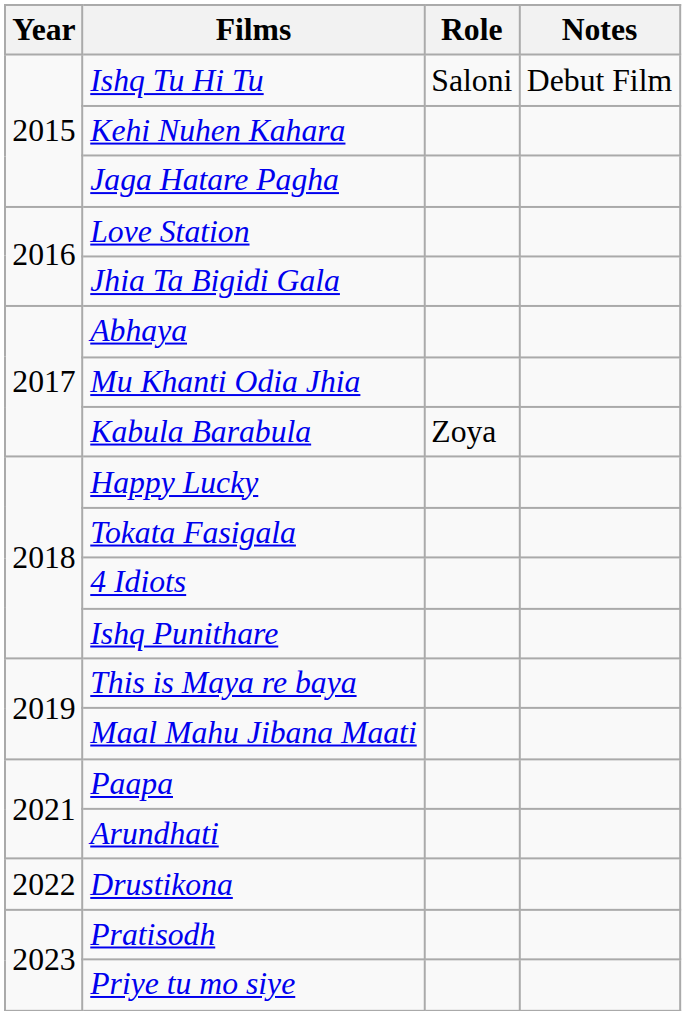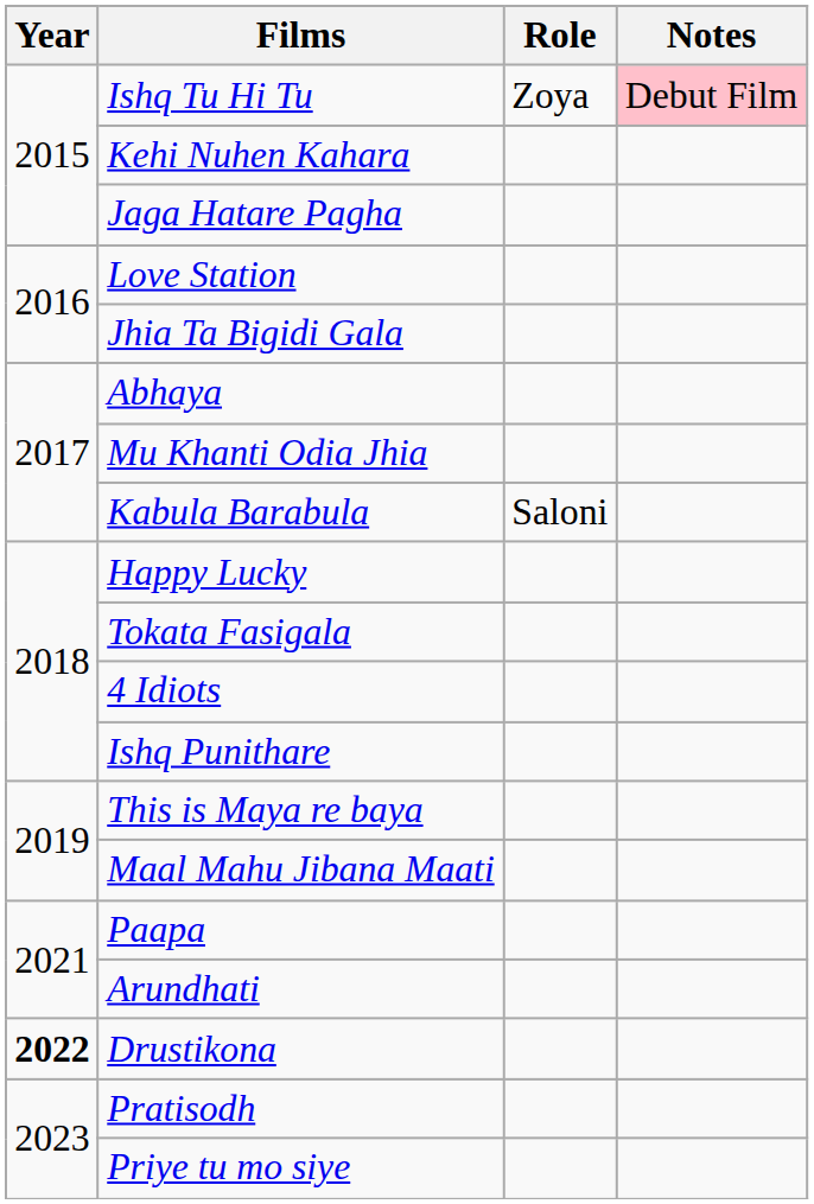 <table class="wikitable sortable">
 <tr>
 <th>Year</th>
 <th>Films</th>
 <th>Role</th>
 <th>Notes</th>
 </tr>
 <tr>
 <td rowspan="3">2015</td>
 <td><em><a href='#'>Ishq Tu Hi Tu</a></em></td>
-<td>Saloni</td>
-<td>Debut Film</td>
+<td>Zoya</td>
+<td style="background: pink;">Debut Film</td>
 </tr>
 <tr>
 <td><em><a href='#'>Kehi Nuhen Kahara</a></em></td>
 <td></td>
 <td></td>
 </tr>
 <tr>
 <td><em><a href='#'>Jaga Hatare Pagha</a></em></td>
 <td></td>
 <td></td>
 </tr>
 <tr>
 <td rowspan="2">2016</td>
 <td><em><a href='#'>Love Station</a></em></td>
 <td></td>
 <td></td>
 </tr>
 <tr>
 <td><em><a href='#'>Jhia Ta Bigidi Gala</a></em></td>
 <td></td>
 <td></td>
 </tr>
 <tr>
 <td rowspan="3">2017</td>
 <td><em><a href='#'>Abhaya</a></em></td>
 <td></td>
 <td></td>
 </tr>
 <tr>
 <td><em><a href='#'>Mu Khanti Odia Jhia</a></em></td>
 <td></td>
 <td></td>
 </tr>
 <tr>
 <td><em><a href='#'>Kabula Barabula</a></em></td>
-<td>Zoya</td>
+<td>Saloni</td>
 <td></td>
 </tr>
 <tr>
 <td rowspan="4">2018</td>
 <td><em><a href='#'>Happy Lucky</a></em></td>
 <td></td>
 <td></td>
 </tr>
 <tr>
 <td><em><a href='#'>Tokata Fasigala</a></em></td>
 <td></td>
 <td></td>
 </tr>
 <tr>
 <td><em><a href='#'>4 Idiots</a></em></td>
 <td></td>
 <td></td>
 </tr>
 <tr>
 <td><em><a href='#'>Ishq Punithare</a></em></td>
 <td></td>
 <td></td>
 </tr>
 <tr>
 <td rowspan="2">2019</td>
 <td><em><a href='#'>This is Maya re baya</a></em></td>
 <td></td>
 <td></td>
 </tr>
 <tr>
 <td><em><a href='#'>Maal Mahu Jibana Maati</a></em></td>
 <td></td>
 <td></td>
 </tr>
 <tr>
 <td rowspan="2">2021</td>
 <td><em><a href='#'>Paapa</a></em></td>
 <td></td>
 <td></td>
 </tr>
 <tr>
 <td><a href='#'><em>Arundhati</em></a></td>
 <td></td>
 <td></td>
 </tr>
 <tr>
-<td rowspan="1">2022</td>
+<td rowspan="1"><strong>2022</strong></td>
 <td><em><a href='#'>Drustikona</a></em></td>
 <td></td>
 <td></td>
 </tr>
 <tr>
 <td rowspan="2">2023</td>
 <td><em><a href='#'>Pratisodh</a></em></td>
 <td></td>
 <td></td>
 </tr>
 <tr>
 <td><em><a href='#'>Priye tu mo siye</a></em></td>
 <td></td>
 <td></td>
 </tr>
 </table>
